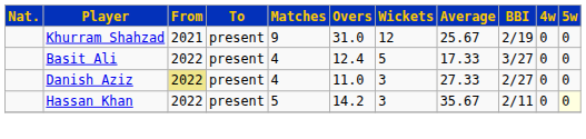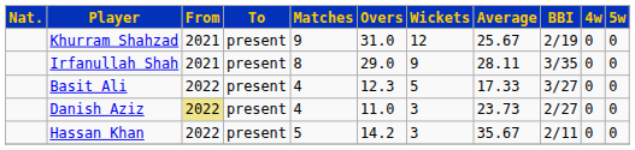 <table class="wikitable sortable" style="font-size:100%">
 <tr>
 <th style="text-align:center; background:#0331BA; color:#FDCA01;">Nat.</th>
 <th style="text-align:center; background:#0331BA; color:#FDCA01;">Player</th>
 <th style="text-align:center; background:#0331BA; color:#FDCA01;">From</th>
 <th style="text-align:center; background:#0331BA; color:#FDCA01;">To</th>
 <th style="text-align:center; background:#0331BA; color:#FDCA01;">Matches</th>
 <th style="text-align:center; background:#0331BA; color:#FDCA01;">Overs</th>
 <th style="text-align:center; background:#0331BA; color:#FDCA01;">Wickets</th>
 <th style="text-align:center; background:#0331BA; color:#FDCA01;">Average</th>
 <th style="text-align:center; background:#0331BA; color:#FDCA01;">BBI</th>
 <th style="text-align:center; background:#0331BA; color:#FDCA01;">4w</th>
 <th style="text-align:center; background:#0331BA; color:#FDCA01;">5w</th>
 </tr>
 <tr>
 <td></td>
 <td><a href='#'>Khurram Shahzad</a></td>
 <td>2021</td>
 <td>present</td>
 <td>9</td>
 <td>31.0</td>
 <td>12</td>
 <td>25.67</td>
 <td>2/19</td>
 <td>0</td>
 <td>0</td>
 </tr>
 <tr>
 <td></td>
+<td><a href='#'>Irfanullah Shah</a></td>
+<td>2021</td>
+<td>present</td>
+<td>8</td>
+<td>29.0</td>
+<td>9</td>
+<td>28.11</td>
+<td>3/35</td>
+<td>0</td>
+<td>0</td>
+</tr>
+<tr>
+<td></td>
 <td><a href='#'>Basit Ali</a></td>
 <td>2022</td>
 <td>present</td>
 <td>4</td>
-<td>12.4</td>
+<td>12.3</td>
 <td>5</td>
 <td>17.33</td>
 <td>3/27</td>
 <td>0</td>
 <td>0</td>
 </tr>
 <tr>
 <td></td>
 <td><a href='#'>Danish Aziz</a></td>
 <td style="background: khaki;">2022</td>
 <td>present</td>
 <td>4</td>
 <td>11.0</td>
 <td>3</td>
-<td>27.33</td>
+<td>23.73</td>
 <td>2/27</td>
 <td>0</td>
 <td>0</td>
 </tr>
 <tr>
 <td></td>
 <td><a href='#'>Hassan Khan</a></td>
 <td>2022</td>
 <td>present</td>
 <td>5</td>
 <td>14.2</td>
 <td>3</td>
 <td>35.67</td>
 <td>2/11</td>
 <td>0</td>
-<td style="background: lightyellow;">0</td>
+<td>0</td>
 </tr>
 <tr>
 </tr>
 </table>
